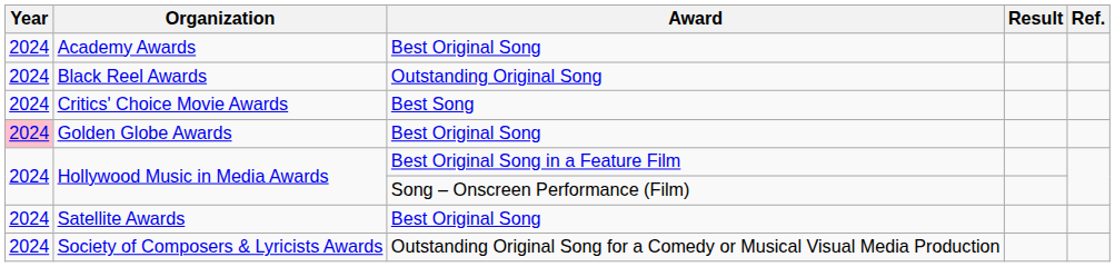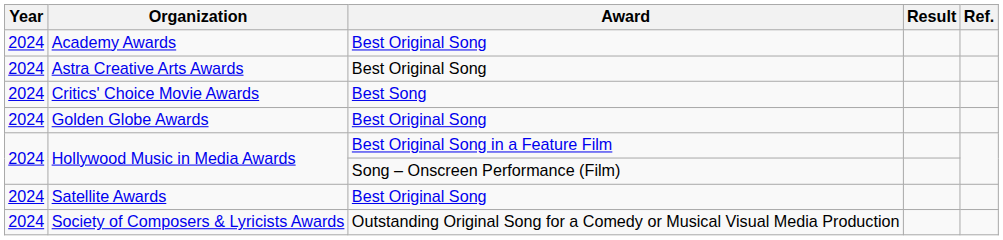 <table class="wikitable plainrowheaders">
 <tr>
 <th>Year</th>
 <th>Organization</th>
 <th>Award</th>
 <th>Result</th>
 <th>Ref.</th>
 </tr>
 <tr>
 <td><a href='#'>2024</a></td>
 <td><a href='#'>Academy Awards</a></td>
 <td><a href='#'>Best Original Song</a></td>
 <td></td>
 <td style="text-align:center;"></td>
 </tr>
 <tr>
 <td><a href='#'>2024</a></td>
-<td><a href='#'>Black Reel Awards</a></td>
-<td><a href='#'>Outstanding Original Song</a></td>
+<td><a href='#'>Astra Creative Arts Awards</a></td>
+<td>Best Original Song</td>
 <td></td>
 <td style="text-align:center;"></td>
 </tr>
 <tr>
 <td><a href='#'>2024</a></td>
 <td><a href='#'>Critics' Choice Movie Awards</a></td>
 <td><a href='#'>Best Song</a></td>
 <td></td>
 <td style="text-align:center;"></td>
 </tr>
 <tr>
-<td style="background: pink;"><a href='#'>2024</a></td>
+<td><a href='#'>2024</a></td>
 <td><a href='#'>Golden Globe Awards</a></td>
 <td><a href='#'>Best Original Song</a></td>
 <td></td>
 <td style="text-align:center;"></td>
 </tr>
 <tr>
 <td rowspan=2><a href='#'>2024</a></td>
 <td rowspan=2><a href='#'>Hollywood Music in Media Awards</a></td>
 <td><a href='#'>Best Original Song in a Feature Film</a></td>
 <td></td>
 <td rowspan=2 style="text-align:center;"></td>
 </tr>
 <tr>
 <td>Song – Onscreen Performance (Film)</td>
 <td></td>
 </tr>
 <tr>
 <td><a href='#'>2024</a></td>
 <td><a href='#'>Satellite Awards</a></td>
 <td><a href='#'>Best Original Song</a></td>
 <td></td>
 <td style="text-align:center;"></td>
 </tr>
 <tr>
 <td><a href='#'>2024</a></td>
 <td><a href='#'>Society of Composers & Lyricists Awards</a></td>
 <td>Outstanding Original Song for a Comedy or Musical Visual Media Production</td>
 <td></td>
 <td style="text-align:center;"></td>
 </tr>
 </table>
